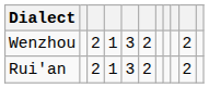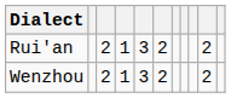 <table class="wikitable">
 <tr>
 <th>Dialect</th>
 <th></th>
 <th></th>
 <th></th>
 <th></th>
 <th></th>
 <th></th>
 <th></th>
 <th></th>
 <th></th>
 <th></th>
 </tr>
 <tr>
+<td>Rui'an</td>
+<td></td>
+<td>2</td>
+<td>1</td>
+<td>3</td>
+<td>2</td>
+<td></td>
+<td></td>
+<td></td>
+<td>2</td>
+<td></td>
+</tr>
+<tr>
 <td>Wenzhou</td>
 <td></td>
 <td>2</td>
 <td>1</td>
 <td>3</td>
 <td>2</td>
 <td></td>
 <td></td>
 <td></td>
 <td>2</td>
 <td></td>
 </tr>
-<tr>
-<td>Rui'an</td>
-<td></td>
-<td>2</td>
-<td>1</td>
-<td>3</td>
-<td>2</td>
-<td></td>
-<td></td>
-<td></td>
-<td>2</td>
-<td></td>
-</tr>
 </table>
